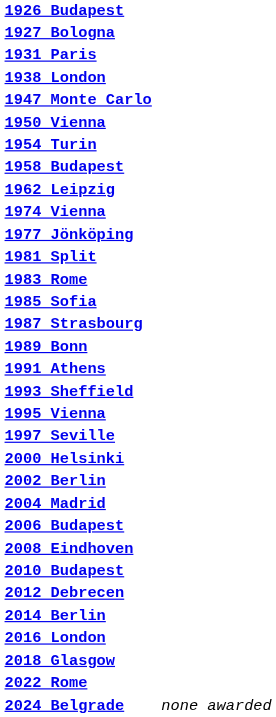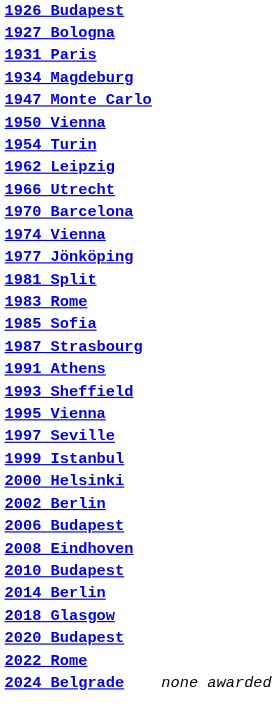 <table>
 <tr>
 <th style="text-align:left;"><a href='#'>1926 Budapest</a></th>
 <td></td>
 <td></td>
 <td></td>
 </tr>
 <tr>
 <th style="text-align:left;"><a href='#'>1927 Bologna</a></th>
 <td></td>
 <td></td>
 <td></td>
 </tr>
 <tr>
 <th style="text-align:left;"><a href='#'>1931 Paris</a></th>
 <td></td>
 <td></td>
 <td></td>
 </tr>
 <tr>
-<th style="text-align:left;"><a href='#'>1938 London</a></th>
+<th style="text-align:left;"><a href='#'>1934 Magdeburg</a></th>
 <td></td>
 <td></td>
 <td></td>
 </tr>
 <tr>
 <th style="text-align:left;"><a href='#'>1947 Monte Carlo</a></th>
 <td></td>
 <td></td>
 <td></td>
 </tr>
 <tr>
 <th style="text-align:left;"><a href='#'>1950 Vienna</a></th>
 <td></td>
 <td></td>
 <td></td>
 </tr>
 <tr>
 <th style="text-align:left;"><a href='#'>1954 Turin</a></th>
 <td></td>
 <td></td>
 <td></td>
 </tr>
 <tr>
-<th style="text-align:left;"><a href='#'>1958 Budapest</a></th>
+<th style="text-align:left;"><a href='#'>1962 Leipzig</a></th>
 <td></td>
 <td></td>
 <td></td>
 </tr>
 <tr>
-<th style="text-align:left;"><a href='#'>1962 Leipzig</a></th>
+<th style="text-align:left;"><a href='#'>1966 Utrecht</a></th>
+<td></td>
+<td></td>
+<td></td>
+</tr>
+<tr>
+<th style="text-align:left;"><a href='#'>1970 Barcelona</a></th>
 <td></td>
 <td></td>
 <td></td>
 </tr>
 <tr>
 <th style="text-align:left;"><a href='#'>1974 Vienna</a></th>
 <td></td>
 <td></td>
 <td></td>
 </tr>
 <tr>
 <th style="text-align:left;"><a href='#'>1977 Jönköping</a></th>
 <td></td>
 <td></td>
 <td></td>
 </tr>
 <tr>
 <th style="text-align:left;"><a href='#'>1981 Split</a></th>
 <td></td>
 <td></td>
 <td></td>
 </tr>
 <tr>
 <th style="text-align:left;"><a href='#'>1983 Rome</a></th>
 <td></td>
 <td></td>
 <td></td>
 </tr>
 <tr>
 <th style="text-align:left;"><a href='#'>1985 Sofia</a></th>
 <td></td>
 <td></td>
 <td></td>
 </tr>
 <tr>
 <th style="text-align:left;"><a href='#'>1987 Strasbourg</a></th>
 <td></td>
 <td></td>
 <td></td>
 </tr>
 <tr>
-<th style="text-align:left;"><a href='#'>1989 Bonn</a></th>
-<td></td>
-<td></td>
-<td></td>
-</tr>
-<tr>
 <th style="text-align:left;"><a href='#'>1991 Athens</a></th>
 <td></td>
 <td></td>
 <td></td>
 </tr>
 <tr>
 <th style="text-align:left;"><a href='#'>1993 Sheffield</a></th>
 <td></td>
 <td></td>
 <td></td>
 </tr>
 <tr>
 <th style="text-align:left;"><a href='#'>1995 Vienna</a></th>
 <td></td>
 <td></td>
 <td></td>
 </tr>
 <tr>
 <th style="text-align:left;"><a href='#'>1997 Seville</a></th>
 <td></td>
 <td></td>
 <td></td>
 </tr>
 <tr>
+<th style="text-align:left;"><a href='#'>1999 Istanbul</a></th>
+<td></td>
+<td></td>
+<td></td>
+</tr>
+<tr>
 <th style="text-align:left;"><a href='#'>2000 Helsinki</a></th>
 <td></td>
 <td></td>
 <td></td>
 </tr>
 <tr>
 <th style="text-align:left;"><a href='#'>2002 Berlin</a></th>
-<td></td>
-<td></td>
-<td></td>
-</tr>
-<tr>
-<th style="text-align:left;"><a href='#'>2004 Madrid</a></th>
 <td></td>
 <td></td>
 <td></td>
 </tr>
 <tr>
 <th style="text-align:left;"><a href='#'>2006 Budapest</a></th>
 <td></td>
 <td></td>
 <td></td>
 </tr>
 <tr>
 <th style="text-align:left;"><a href='#'>2008 Eindhoven</a></th>
 <td></td>
 <td></td>
 <td></td>
 </tr>
 <tr>
 <th style="text-align:left;"><a href='#'>2010 Budapest</a></th>
 <td></td>
 <td></td>
 <td></td>
 </tr>
 <tr>
-<th style="text-align:left;"><a href='#'>2012 Debrecen</a></th>
-<td></td>
-<td></td>
-<td></td>
-</tr>
-<tr>
 <th style="text-align:left;"><a href='#'>2014 Berlin</a></th>
 <td></td>
 <td></td>
 <td></td>
 </tr>
 <tr>
-<th style="text-align:left;"><a href='#'>2016 London</a></th>
+<th style="text-align:left;"><a href='#'>2018 Glasgow</a></th>
 <td></td>
 <td></td>
 <td></td>
 </tr>
 <tr>
-<th style="text-align:left;"><a href='#'>2018 Glasgow</a></th>
+<th style="text-align:left;"><a href='#'>2020 Budapest</a></th>
 <td></td>
 <td></td>
 <td></td>
 </tr>
 <tr>
 <th style="text-align:left;"><a href='#'>2022 Rome</a></th>
 <td></td>
 <td></td>
 <td></td>
 </tr>
 <tr>
 <th style="text-align:left;" rowspan=2><a href='#'>2024 Belgrade</a></th>
 <td></td>
 <td rowspan=2><em>none awarded</em></td>
 <td rowspan=2></td>
 </tr>
 <tr>
 <td></td>
 </tr>
 </table>
